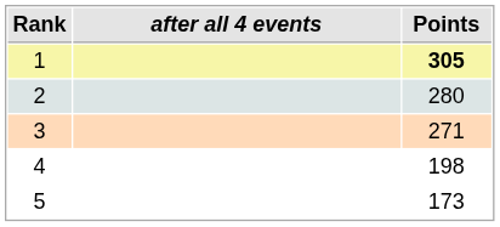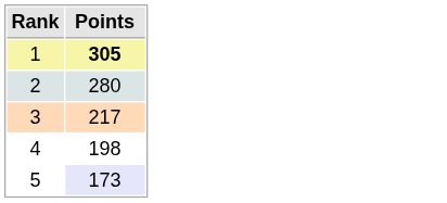 <table cellspacing="1" cellpadding="3" style="border:1px solid #AAAAAA;font-size:86%">
 <tr style="background-color: #E4E4E4;">
 <th style="border-bottom:1px solid #AAAAAA; width: 10px;">Rank</th>
-<th style="border-bottom:1px solid #AAAAAA; width: 200px;"><em>after all 4 events</em></th>
 <th style="border-bottom:1px solid #AAAAAA; width: 50px;">Points</th>
 </tr>
 <tr style="background:#f7f6a8;">
 <td align=center>1</td>
-<td><strong></strong></td>
 <td align=center><strong>305</strong></td>
 </tr>
 <tr style="background:#dce5e5;">
 <td align=center>2</td>
-<td></td>
 <td align=center>280</td>
 </tr>
 <tr style="background:#ffdab9;">
 <td align=center>3</td>
-<td>  </td>
-<td align=center>271</td>
+<td align=center>217</td>
 </tr>
 <tr>
 <td align=center>4</td>
-<td></td>
 <td align=center>198</td>
 </tr>
 <tr>
 <td align=center>5</td>
-<td></td>
-<td align=center>173</td>
+<td align=center style="background: lavender;">173</td>
 </tr>
 </table>
